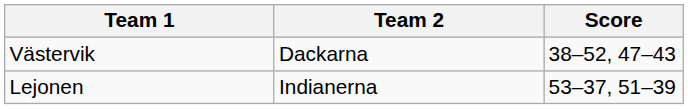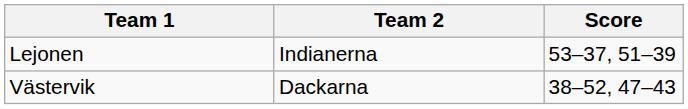 <table class="wikitable" style="font-size: 100%">
 <tr>
 <th width=200>Team 1</th>
 <th width=200>Team 2</th>
 <th width=100>Score</th>
 </tr>
 <tr>
+<td>Lejonen</td>
+<td>Indianerna</td>
+<td>53–37, 51–39</td>
+</tr>
+<tr>
 <td>Västervik</td>
 <td>Dackarna</td>
 <td>38–52, 47–43</td>
 </tr>
-<tr>
-<td>Lejonen</td>
-<td>Indianerna</td>
-<td>53–37, 51–39</td>
-</tr>
 </table>
